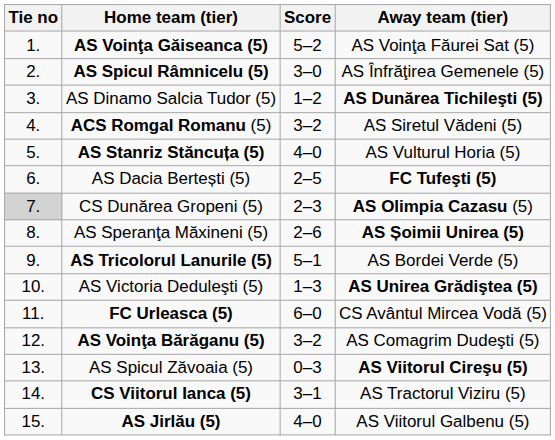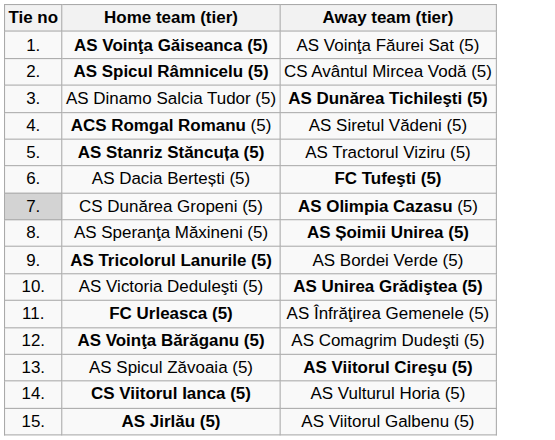 <table class="wikitable" style="text-align: center">
 <tr>
 <th>Tie no</th>
 <th>Home team (tier)</th>
-<th>Score</th>
 <th>Away team (tier)</th>
 </tr>
 <tr>
 <td>1.</td>
 <td><strong>AS Voinţa Găiseanca (5)</strong></td>
-<td>5–2</td>
 <td>AS Voinţa Făurei Sat (5)</td>
 </tr>
 <tr>
 <td>2.</td>
 <td><strong>AS Spicul Râmnicelu (5)</strong></td>
-<td>3–0</td>
-<td>AS Înfrăţirea Gemenele (5)</td>
+<td>CS Avântul Mircea Vodă (5)</td>
 </tr>
 <tr>
 <td>3.</td>
 <td>AS Dinamo Salcia Tudor (5)</td>
-<td>1–2</td>
 <td><strong>AS Dunărea Tichileşti (5)</strong></td>
 </tr>
 <tr>
 <td>4.</td>
 <td><strong>ACS Romgal Romanu</strong> (5)</td>
-<td>3–2</td>
 <td>AS Siretul Vădeni (5)</td>
 </tr>
 <tr>
 <td>5.</td>
 <td><strong>AS Stanriz Stăncuța (5)</strong></td>
-<td>4–0</td>
-<td>AS Vulturul Horia (5)</td>
+<td>AS Tractorul Viziru (5)</td>
 </tr>
 <tr>
 <td>6.</td>
 <td>AS Dacia Bertești (5)</td>
-<td>2–5</td>
 <td><strong>FC Tufeşti (5)</strong></td>
 </tr>
 <tr>
 <td style="background: lightgrey;">7.</td>
 <td>CS Dunărea Gropeni (5)</td>
-<td>2–3</td>
 <td><strong>AS Olimpia Cazasu</strong> (5)</td>
 </tr>
 <tr>
 <td>8.</td>
 <td>AS Speranţa Măxineni (5)</td>
-<td>2–6</td>
 <td><strong>AS Șoimii Unirea (5)</strong></td>
 </tr>
 <tr>
 <td>9.</td>
 <td><strong>AS Tricolorul Lanurile (5)</strong></td>
-<td>5–1</td>
 <td>AS Bordei Verde (5)</td>
 </tr>
 <tr>
 <td>10.</td>
 <td>AS Victoria Deduleşti (5)</td>
-<td>1–3</td>
 <td><strong>AS Unirea Grădiştea (5)</strong></td>
 </tr>
 <tr>
 <td>11.</td>
 <td><strong>FC Urleasca (5)</strong></td>
-<td>6–0</td>
-<td>CS Avântul Mircea Vodă (5)</td>
+<td>AS Înfrăţirea Gemenele (5)</td>
 </tr>
 <tr>
 <td>12.</td>
 <td><strong>AS Voinţa Bărăganu (5)</strong></td>
-<td>3–2</td>
 <td>AS Comagrim Dudeşti (5)</td>
 </tr>
 <tr>
 <td>13.</td>
 <td>AS Spicul Zăvoaia (5)</td>
-<td>0–3</td>
 <td><strong>AS Viitorul Cireşu (5)</strong></td>
 </tr>
 <tr>
 <td>14.</td>
 <td><strong>CS Viitorul Ianca (5)</strong></td>
-<td>3–1</td>
-<td>AS Tractorul Viziru (5)</td>
+<td>AS Vulturul Horia (5)</td>
 </tr>
 <tr>
 <td>15.</td>
 <td><strong>AS Jirlău (5)</strong></td>
-<td>4–0</td>
 <td>AS Viitorul Galbenu (5)</td>
 </tr>
 </table>
